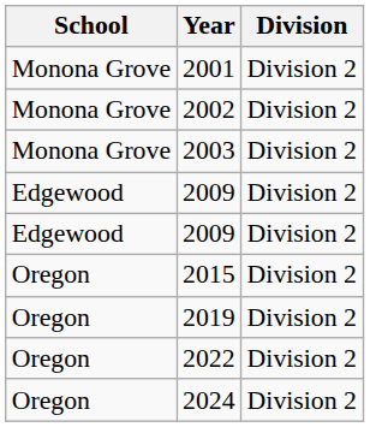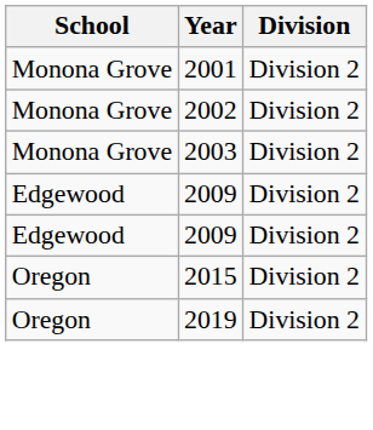 <table class="wikitable">
 <tr>
 <th>School</th>
 <th>Year</th>
 <th>Division</th>
 </tr>
 <tr>
 <td>Monona Grove</td>
 <td>2001</td>
 <td>Division 2</td>
 </tr>
 <tr>
 <td>Monona Grove</td>
 <td>2002</td>
 <td>Division 2</td>
 </tr>
 <tr>
 <td>Monona Grove</td>
 <td>2003</td>
 <td>Division 2</td>
 </tr>
 <tr>
 <td>Edgewood</td>
 <td>2009</td>
 <td>Division 2</td>
 </tr>
 <tr>
 <td>Edgewood</td>
 <td>2009</td>
 <td>Division 2</td>
 </tr>
 <tr>
 <td>Oregon</td>
 <td>2015</td>
 <td>Division 2</td>
 </tr>
 <tr>
 <td>Oregon</td>
 <td>2019</td>
 <td>Division 2</td>
 </tr>
-<tr>
-<td>Oregon</td>
-<td>2022</td>
-<td>Division 2</td>
-</tr>
-<tr>
-<td>Oregon</td>
-<td>2024</td>
-<td>Division 2</td>
-</tr>
 </table>
